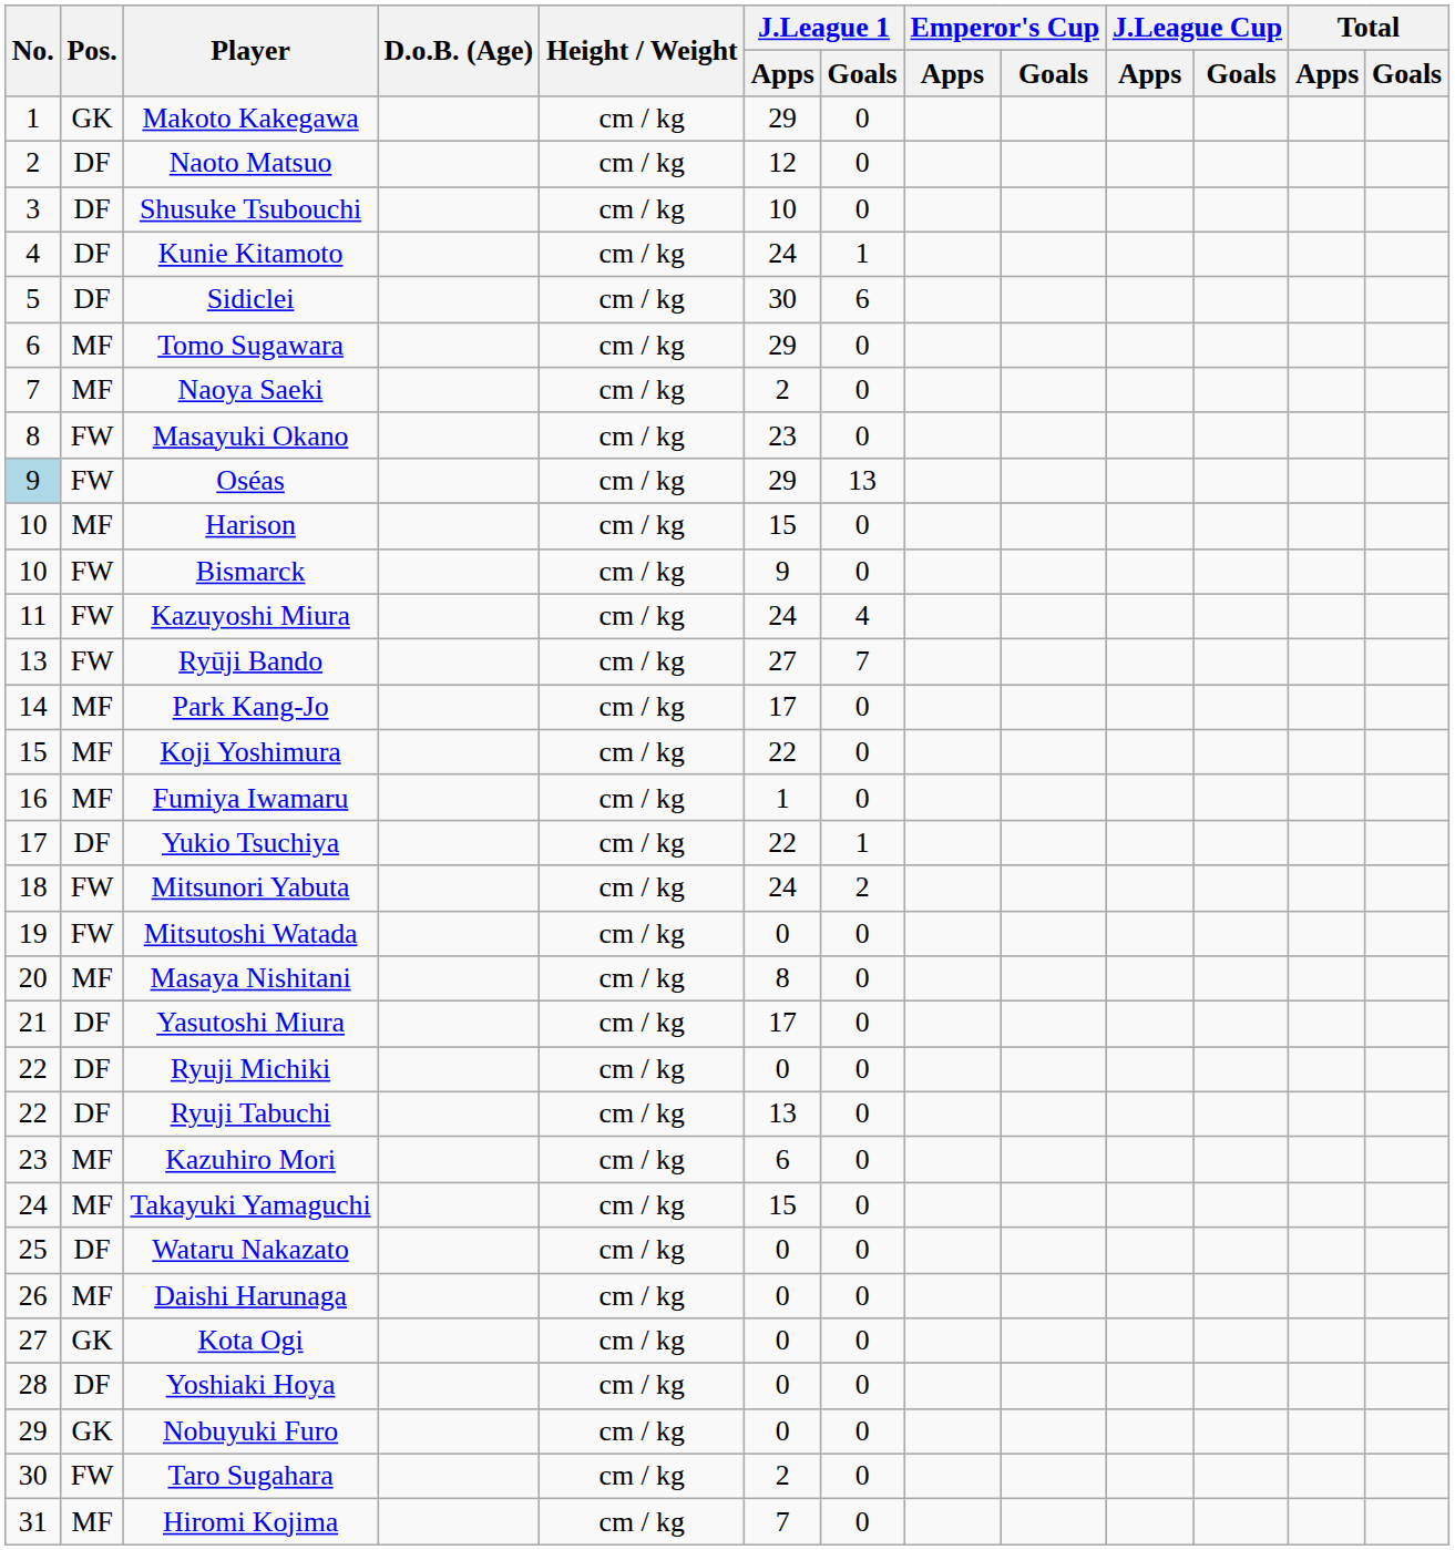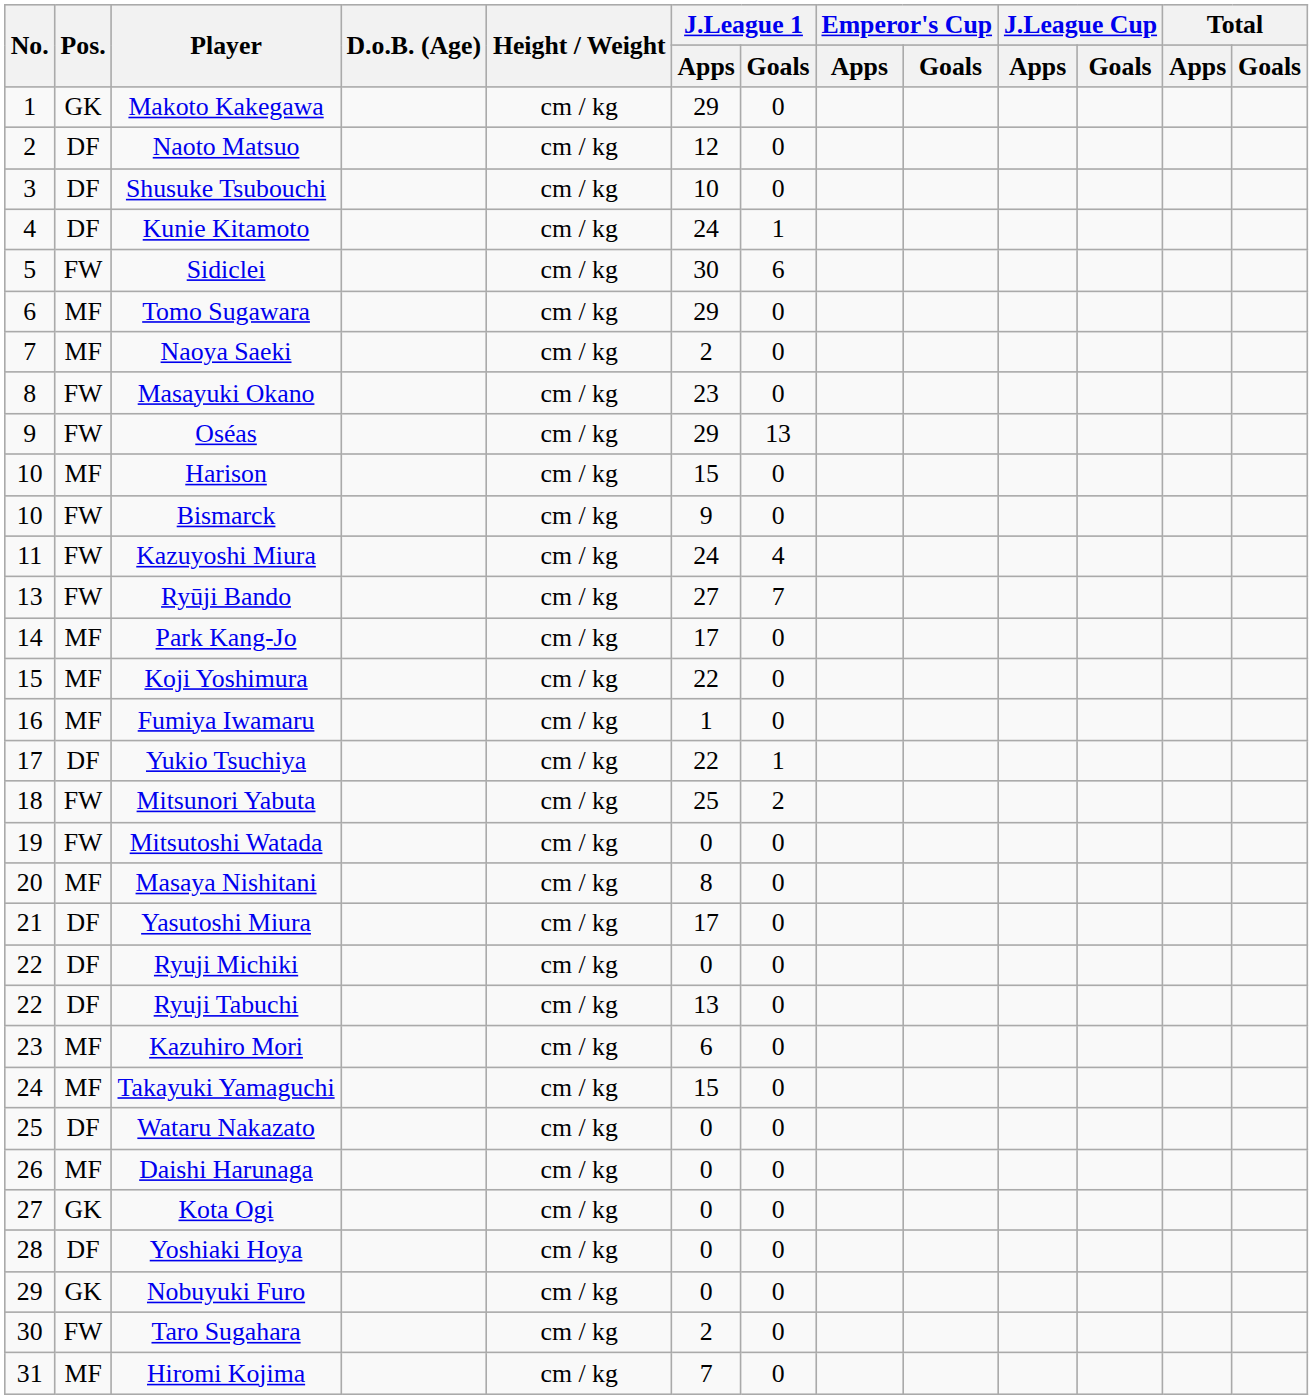 <table class="wikitable" style="text-align:center;">
 <tr>
 <th rowspan="2">No.</th>
 <th rowspan="2">Pos.</th>
 <th rowspan="2">Player</th>
 <th rowspan="2">D.o.B. (Age)</th>
 <th rowspan="2">Height / Weight</th>
 <th colspan="2"><a href='#'>J.League 1</a></th>
 <th colspan="2"><a href='#'>Emperor's Cup</a></th>
 <th colspan="2"><a href='#'>J.League Cup</a></th>
 <th colspan="2">Total</th>
 </tr>
 <tr>
 <th>Apps</th>
 <th>Goals</th>
 <th>Apps</th>
 <th>Goals</th>
 <th>Apps</th>
 <th>Goals</th>
 <th>Apps</th>
 <th>Goals</th>
 </tr>
 <tr>
 <td>1</td>
 <td>GK</td>
 <td><a href='#'>Makoto Kakegawa</a></td>
 <td></td>
 <td>cm / kg</td>
 <td>29</td>
 <td>0</td>
 <td></td>
 <td></td>
 <td></td>
 <td></td>
 <td></td>
 <td></td>
 </tr>
 <tr>
 <td>2</td>
 <td>DF</td>
 <td><a href='#'>Naoto Matsuo</a></td>
 <td></td>
 <td>cm / kg</td>
 <td>12</td>
 <td>0</td>
 <td></td>
 <td></td>
 <td></td>
 <td></td>
 <td></td>
 <td></td>
 </tr>
 <tr>
 <td>3</td>
 <td>DF</td>
 <td><a href='#'>Shusuke Tsubouchi</a></td>
 <td></td>
 <td>cm / kg</td>
 <td>10</td>
 <td>0</td>
 <td></td>
 <td></td>
 <td></td>
 <td></td>
 <td></td>
 <td></td>
 </tr>
 <tr>
 <td>4</td>
 <td>DF</td>
 <td><a href='#'>Kunie Kitamoto</a></td>
 <td></td>
 <td>cm / kg</td>
 <td>24</td>
 <td>1</td>
 <td></td>
 <td></td>
 <td></td>
 <td></td>
 <td></td>
 <td></td>
 </tr>
 <tr>
 <td>5</td>
-<td>DF</td>
+<td>FW</td>
 <td><a href='#'>Sidiclei</a></td>
 <td></td>
 <td>cm / kg</td>
 <td>30</td>
 <td>6</td>
 <td></td>
 <td></td>
 <td></td>
 <td></td>
 <td></td>
 <td></td>
 </tr>
 <tr>
 <td>6</td>
 <td>MF</td>
 <td><a href='#'>Tomo Sugawara</a></td>
 <td></td>
 <td>cm / kg</td>
 <td>29</td>
 <td>0</td>
 <td></td>
 <td></td>
 <td></td>
 <td></td>
 <td></td>
 <td></td>
 </tr>
 <tr>
 <td>7</td>
 <td>MF</td>
 <td><a href='#'>Naoya Saeki</a></td>
 <td></td>
 <td>cm / kg</td>
 <td>2</td>
 <td>0</td>
 <td></td>
 <td></td>
 <td></td>
 <td></td>
 <td></td>
 <td></td>
 </tr>
 <tr>
 <td>8</td>
 <td>FW</td>
 <td><a href='#'>Masayuki Okano</a></td>
 <td></td>
 <td>cm / kg</td>
 <td>23</td>
 <td>0</td>
 <td></td>
 <td></td>
 <td></td>
 <td></td>
 <td></td>
 <td></td>
 </tr>
 <tr>
-<td style="background: lightblue;">9</td>
+<td>9</td>
 <td>FW</td>
 <td><a href='#'>Oséas</a></td>
 <td></td>
 <td>cm / kg</td>
 <td>29</td>
 <td>13</td>
 <td></td>
 <td></td>
 <td></td>
 <td></td>
 <td></td>
 <td></td>
 </tr>
 <tr>
 <td>10</td>
 <td>MF</td>
 <td><a href='#'>Harison</a></td>
 <td></td>
 <td>cm / kg</td>
 <td>15</td>
 <td>0</td>
 <td></td>
 <td></td>
 <td></td>
 <td></td>
 <td></td>
 <td></td>
 </tr>
 <tr>
 <td>10</td>
 <td>FW</td>
 <td><a href='#'>Bismarck</a></td>
 <td></td>
 <td>cm / kg</td>
 <td>9</td>
 <td>0</td>
 <td></td>
 <td></td>
 <td></td>
 <td></td>
 <td></td>
 <td></td>
 </tr>
 <tr>
 <td>11</td>
 <td>FW</td>
 <td><a href='#'>Kazuyoshi Miura</a></td>
 <td></td>
 <td>cm / kg</td>
 <td>24</td>
 <td>4</td>
 <td></td>
 <td></td>
 <td></td>
 <td></td>
 <td></td>
 <td></td>
 </tr>
 <tr>
 <td>13</td>
 <td>FW</td>
 <td><a href='#'>Ryūji Bando</a></td>
 <td></td>
 <td>cm / kg</td>
 <td>27</td>
 <td>7</td>
 <td></td>
 <td></td>
 <td></td>
 <td></td>
 <td></td>
 <td></td>
 </tr>
 <tr>
 <td>14</td>
 <td>MF</td>
 <td><a href='#'>Park Kang-Jo</a></td>
 <td></td>
 <td>cm / kg</td>
 <td>17</td>
 <td>0</td>
 <td></td>
 <td></td>
 <td></td>
 <td></td>
 <td></td>
 <td></td>
 </tr>
 <tr>
 <td>15</td>
 <td>MF</td>
 <td><a href='#'>Koji Yoshimura</a></td>
 <td></td>
 <td>cm / kg</td>
 <td>22</td>
 <td>0</td>
 <td></td>
 <td></td>
 <td></td>
 <td></td>
 <td></td>
 <td></td>
 </tr>
 <tr>
 <td>16</td>
 <td>MF</td>
 <td><a href='#'>Fumiya Iwamaru</a></td>
 <td></td>
 <td>cm / kg</td>
 <td>1</td>
 <td>0</td>
 <td></td>
 <td></td>
 <td></td>
 <td></td>
 <td></td>
 <td></td>
 </tr>
 <tr>
 <td>17</td>
 <td>DF</td>
 <td><a href='#'>Yukio Tsuchiya</a></td>
 <td></td>
 <td>cm / kg</td>
 <td>22</td>
 <td>1</td>
 <td></td>
 <td></td>
 <td></td>
 <td></td>
 <td></td>
 <td></td>
 </tr>
 <tr>
 <td>18</td>
 <td>FW</td>
 <td><a href='#'>Mitsunori Yabuta</a></td>
 <td></td>
 <td>cm / kg</td>
-<td>24</td>
+<td>25</td>
 <td>2</td>
 <td></td>
 <td></td>
 <td></td>
 <td></td>
 <td></td>
 <td></td>
 </tr>
 <tr>
 <td>19</td>
 <td>FW</td>
 <td><a href='#'>Mitsutoshi Watada</a></td>
 <td></td>
 <td>cm / kg</td>
 <td>0</td>
 <td>0</td>
 <td></td>
 <td></td>
 <td></td>
 <td></td>
 <td></td>
 <td></td>
 </tr>
 <tr>
 <td>20</td>
 <td>MF</td>
 <td><a href='#'>Masaya Nishitani</a></td>
 <td></td>
 <td>cm / kg</td>
 <td>8</td>
 <td>0</td>
 <td></td>
 <td></td>
 <td></td>
 <td></td>
 <td></td>
 <td></td>
 </tr>
 <tr>
 <td>21</td>
 <td>DF</td>
 <td><a href='#'>Yasutoshi Miura</a></td>
 <td></td>
 <td>cm / kg</td>
 <td>17</td>
 <td>0</td>
 <td></td>
 <td></td>
 <td></td>
 <td></td>
 <td></td>
 <td></td>
 </tr>
 <tr>
 <td>22</td>
 <td>DF</td>
 <td><a href='#'>Ryuji Michiki</a></td>
 <td></td>
 <td>cm / kg</td>
 <td>0</td>
 <td>0</td>
 <td></td>
 <td></td>
 <td></td>
 <td></td>
 <td></td>
 <td></td>
 </tr>
 <tr>
 <td>22</td>
 <td>DF</td>
 <td><a href='#'>Ryuji Tabuchi</a></td>
 <td></td>
 <td>cm / kg</td>
 <td>13</td>
 <td>0</td>
 <td></td>
 <td></td>
 <td></td>
 <td></td>
 <td></td>
 <td></td>
 </tr>
 <tr>
 <td>23</td>
 <td>MF</td>
 <td><a href='#'>Kazuhiro Mori</a></td>
 <td></td>
 <td>cm / kg</td>
 <td>6</td>
 <td>0</td>
 <td></td>
 <td></td>
 <td></td>
 <td></td>
 <td></td>
 <td></td>
 </tr>
 <tr>
 <td>24</td>
 <td>MF</td>
 <td><a href='#'>Takayuki Yamaguchi</a></td>
 <td></td>
 <td>cm / kg</td>
 <td>15</td>
 <td>0</td>
 <td></td>
 <td></td>
 <td></td>
 <td></td>
 <td></td>
 <td></td>
 </tr>
 <tr>
 <td>25</td>
 <td>DF</td>
 <td><a href='#'>Wataru Nakazato</a></td>
 <td></td>
 <td>cm / kg</td>
 <td>0</td>
 <td>0</td>
 <td></td>
 <td></td>
 <td></td>
 <td></td>
 <td></td>
 <td></td>
 </tr>
 <tr>
 <td>26</td>
 <td>MF</td>
 <td><a href='#'>Daishi Harunaga</a></td>
 <td></td>
 <td>cm / kg</td>
 <td>0</td>
 <td>0</td>
 <td></td>
 <td></td>
 <td></td>
 <td></td>
 <td></td>
 <td></td>
 </tr>
 <tr>
 <td>27</td>
 <td>GK</td>
 <td><a href='#'>Kota Ogi</a></td>
 <td></td>
 <td>cm / kg</td>
 <td>0</td>
 <td>0</td>
 <td></td>
 <td></td>
 <td></td>
 <td></td>
 <td></td>
 <td></td>
 </tr>
 <tr>
 <td>28</td>
 <td>DF</td>
 <td><a href='#'>Yoshiaki Hoya</a></td>
 <td></td>
 <td>cm / kg</td>
 <td>0</td>
 <td>0</td>
 <td></td>
 <td></td>
 <td></td>
 <td></td>
 <td></td>
 <td></td>
 </tr>
 <tr>
 <td>29</td>
 <td>GK</td>
 <td><a href='#'>Nobuyuki Furo</a></td>
 <td></td>
 <td>cm / kg</td>
 <td>0</td>
 <td>0</td>
 <td></td>
 <td></td>
 <td></td>
 <td></td>
 <td></td>
 <td></td>
 </tr>
 <tr>
 <td>30</td>
 <td>FW</td>
 <td><a href='#'>Taro Sugahara</a></td>
 <td></td>
 <td>cm / kg</td>
 <td>2</td>
 <td>0</td>
 <td></td>
 <td></td>
 <td></td>
 <td></td>
 <td></td>
 <td></td>
 </tr>
 <tr>
 <td>31</td>
 <td>MF</td>
 <td><a href='#'>Hiromi Kojima</a></td>
 <td></td>
 <td>cm / kg</td>
 <td>7</td>
 <td>0</td>
 <td></td>
 <td></td>
 <td></td>
 <td></td>
 <td></td>
 <td></td>
 </tr>
 </table>
